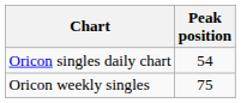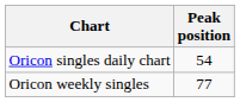 <table class="wikitable">
 <tr>
 <th>Chart</th>
 <th>Peak<br>position</th>
 </tr>
 <tr>
 <td><a href='#'>Oricon</a> singles daily chart</td>
 <td align="center">54</td>
 </tr>
 <tr>
 <td>Oricon weekly singles</td>
-<td align="center">75</td>
+<td align="center">77</td>
 </tr>
 </table>
